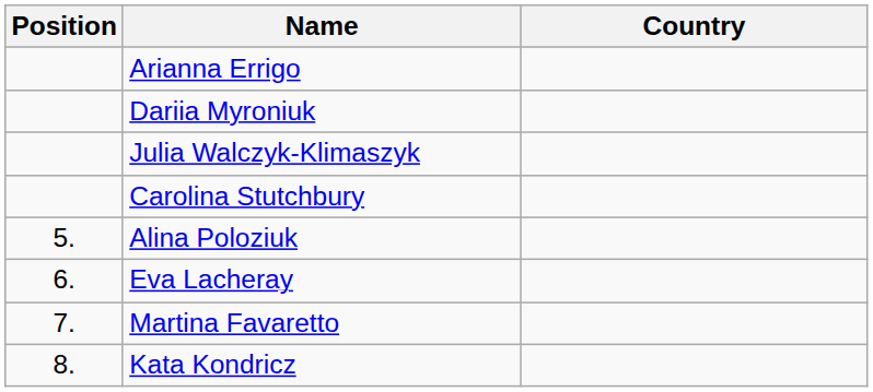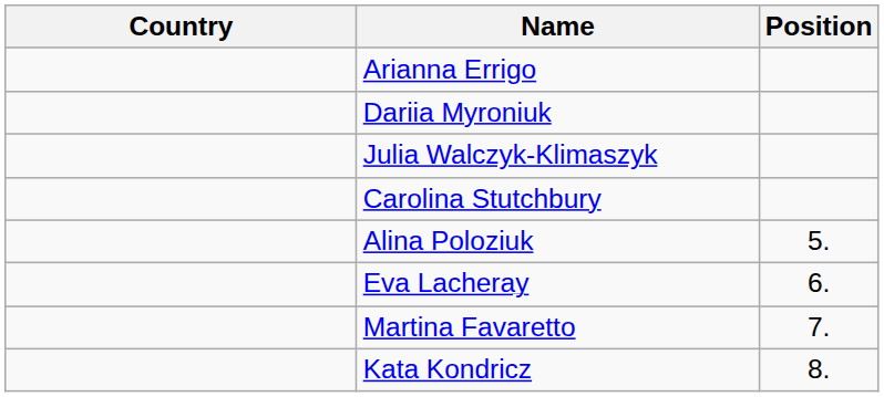 <table class="wikitable">
 <tr>
+<th width="200">Country</th>
+<th width="230">Name</th>
 <th width="20">Position</th>
-<th width="230">Name</th>
-<th width="200">Country</th>
 </tr>
 <tr>
+<td></td>
+<td><a href='#'>Arianna Errigo</a></td>
 <td align=center></td>
-<td><a href='#'>Arianna Errigo</a></td>
-<td></td>
 </tr>
 <tr>
+<td></td>
+<td><a href='#'>Dariia Myroniuk</a></td>
 <td align=center></td>
-<td><a href='#'>Dariia Myroniuk</a></td>
-<td></td>
 </tr>
 <tr>
+<td></td>
+<td><a href='#'>Julia Walczyk-Klimaszyk</a></td>
 <td align=center></td>
-<td><a href='#'>Julia Walczyk-Klimaszyk</a></td>
-<td></td>
 </tr>
 <tr>
+<td></td>
+<td><a href='#'>Carolina Stutchbury</a></td>
 <td align=center></td>
-<td><a href='#'>Carolina Stutchbury</a></td>
-<td></td>
 </tr>
 <tr>
+<td></td>
+<td><a href='#'>Alina Poloziuk</a></td>
 <td align=center>5.</td>
-<td><a href='#'>Alina Poloziuk</a></td>
-<td></td>
 </tr>
 <tr>
+<td></td>
+<td><a href='#'>Eva Lacheray</a></td>
 <td align=center>6.</td>
-<td><a href='#'>Eva Lacheray</a></td>
-<td></td>
 </tr>
 <tr>
+<td></td>
+<td><a href='#'>Martina Favaretto</a></td>
 <td align=center>7.</td>
-<td><a href='#'>Martina Favaretto</a></td>
-<td></td>
 </tr>
 <tr>
+<td></td>
+<td><a href='#'>Kata Kondricz</a></td>
 <td align=center>8.</td>
-<td><a href='#'>Kata Kondricz</a></td>
-<td></td>
 </tr>
 </table>
